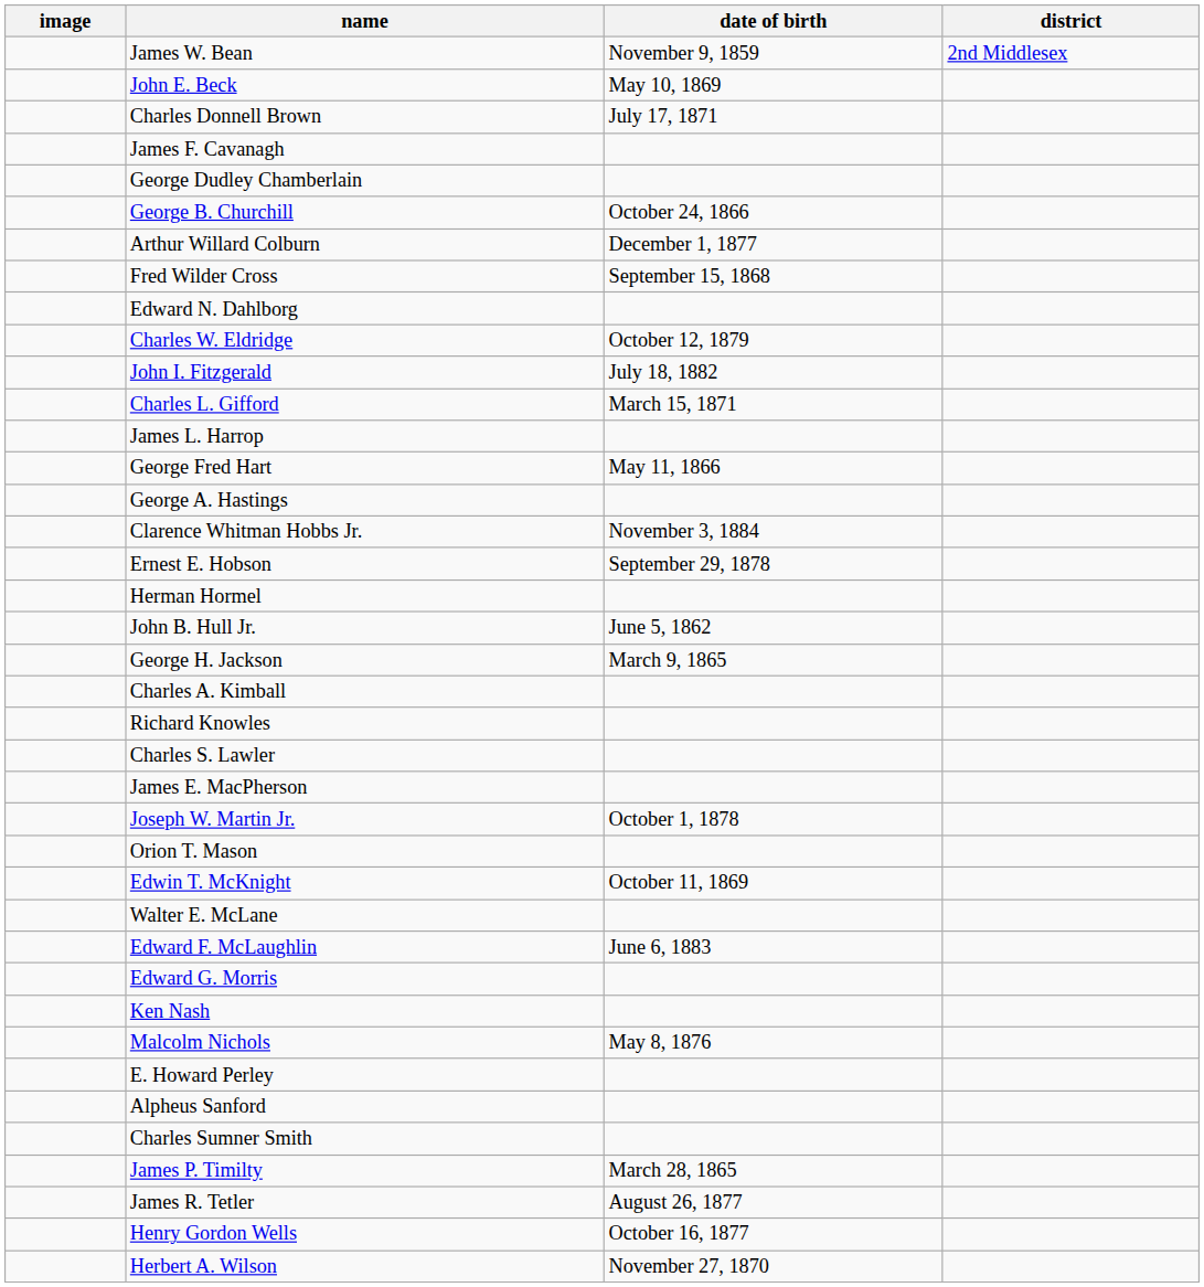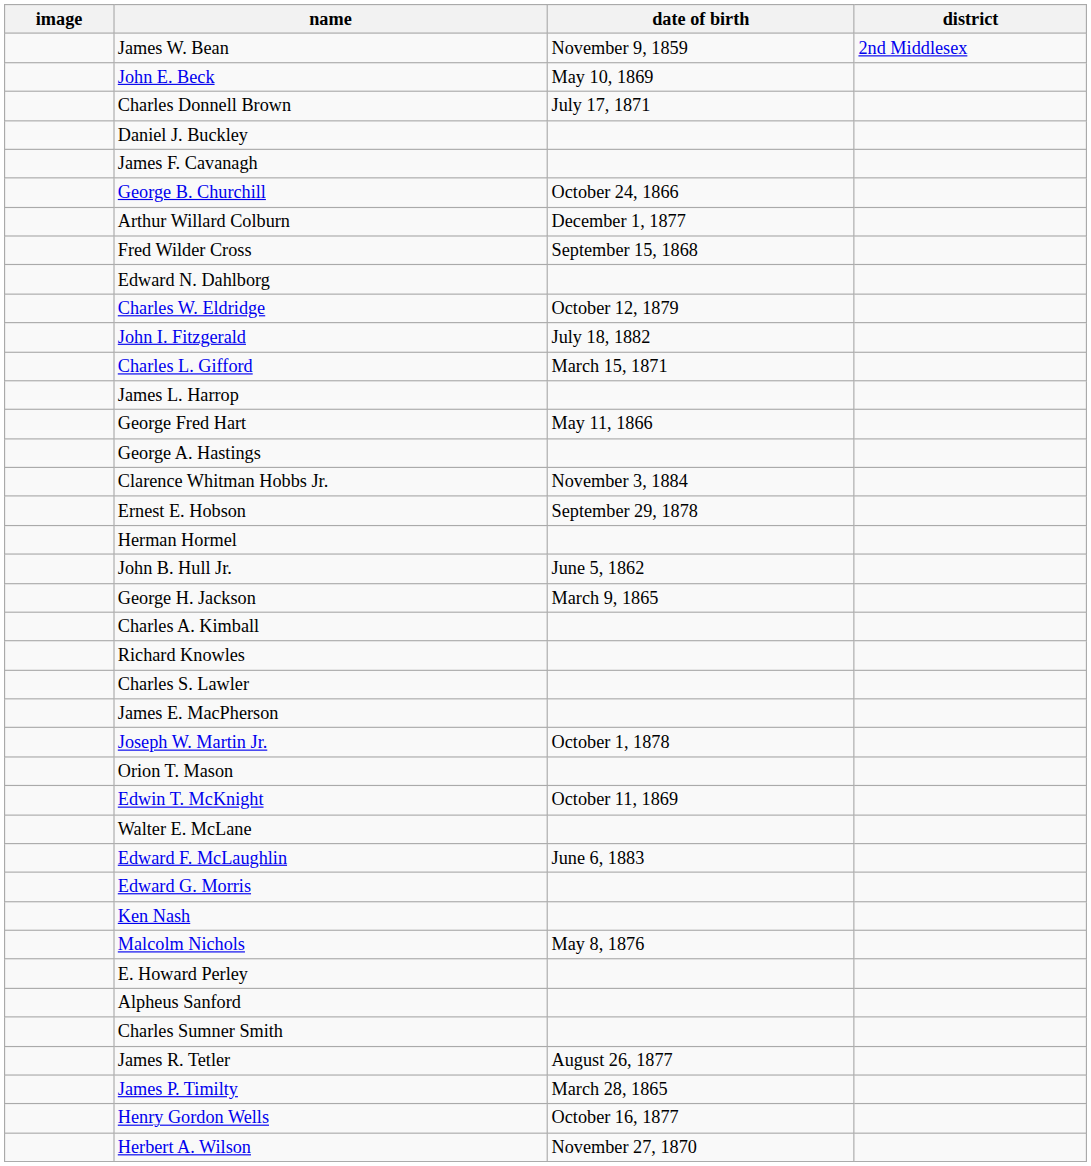 <table class='wikitable sortable' style="width:60%">
 <tr>
 <th>image</th>
 <th>name </th>
 <th data-sort-type=date>date of birth </th>
 <th>district </th>
 </tr>
 <tr>
 <td></td>
 <td>James W. Bean</td>
 <td>November 9, 1859</td>
 <td><a href='#'>2nd Middlesex</a></td>
 </tr>
 <tr>
 <td></td>
 <td><a href='#'>John E. Beck</a></td>
 <td>May 10, 1869</td>
 <td></td>
 </tr>
 <tr>
 <td></td>
 <td>Charles Donnell Brown</td>
 <td>July 17, 1871</td>
 <td></td>
 </tr>
 <tr>
 <td></td>
-<td>James F. Cavanagh</td>
+<td>Daniel J. Buckley</td>
 <td></td>
 <td></td>
 </tr>
 <tr>
 <td></td>
-<td>George Dudley Chamberlain</td>
+<td>James F. Cavanagh</td>
 <td></td>
 <td></td>
 </tr>
 <tr>
 <td></td>
 <td><a href='#'>George B. Churchill</a></td>
 <td>October 24, 1866</td>
 <td></td>
 </tr>
 <tr>
 <td></td>
 <td>Arthur Willard Colburn</td>
 <td>December 1, 1877</td>
 <td></td>
 </tr>
 <tr>
 <td></td>
 <td>Fred Wilder Cross</td>
 <td>September 15, 1868</td>
 <td></td>
 </tr>
 <tr>
 <td></td>
 <td>Edward N. Dahlborg</td>
 <td></td>
 <td></td>
 </tr>
 <tr>
 <td></td>
 <td><a href='#'>Charles W. Eldridge</a></td>
 <td>October 12, 1879</td>
 <td></td>
 </tr>
 <tr>
 <td></td>
 <td><a href='#'>John I. Fitzgerald</a></td>
 <td>July 18, 1882</td>
 <td></td>
 </tr>
 <tr>
 <td></td>
 <td><a href='#'>Charles L. Gifford</a></td>
 <td>March 15, 1871</td>
 <td></td>
 </tr>
 <tr>
 <td></td>
 <td>James L. Harrop</td>
 <td></td>
 <td></td>
 </tr>
 <tr>
 <td></td>
 <td>George Fred Hart</td>
 <td>May 11, 1866</td>
 <td></td>
 </tr>
 <tr>
 <td></td>
 <td>George A. Hastings</td>
 <td></td>
 <td></td>
 </tr>
 <tr>
 <td></td>
 <td>Clarence Whitman Hobbs Jr.</td>
 <td>November 3, 1884</td>
 <td></td>
 </tr>
 <tr>
 <td></td>
 <td>Ernest E. Hobson</td>
 <td>September 29, 1878</td>
 <td></td>
 </tr>
 <tr>
 <td></td>
 <td>Herman Hormel</td>
 <td></td>
 <td></td>
 </tr>
 <tr>
 <td></td>
 <td>John B. Hull Jr.</td>
 <td>June 5, 1862</td>
 <td></td>
 </tr>
 <tr>
 <td></td>
 <td>George H. Jackson</td>
 <td>March 9, 1865</td>
 <td></td>
 </tr>
 <tr>
 <td></td>
 <td>Charles A. Kimball</td>
 <td></td>
 <td></td>
 </tr>
 <tr>
 <td></td>
 <td>Richard Knowles</td>
 <td></td>
 <td></td>
 </tr>
 <tr>
 <td></td>
 <td>Charles S. Lawler</td>
 <td></td>
 <td></td>
 </tr>
 <tr>
 <td></td>
 <td>James E. MacPherson</td>
 <td></td>
 <td></td>
 </tr>
 <tr>
 <td></td>
 <td><a href='#'>Joseph W. Martin Jr.</a></td>
 <td>October 1, 1878</td>
 <td></td>
 </tr>
 <tr>
 <td></td>
 <td>Orion T. Mason</td>
 <td></td>
 <td></td>
 </tr>
 <tr>
 <td></td>
 <td><a href='#'>Edwin T. McKnight</a></td>
 <td>October 11, 1869</td>
 <td></td>
 </tr>
 <tr>
 <td></td>
 <td>Walter E. McLane</td>
 <td></td>
 <td></td>
 </tr>
 <tr>
 <td></td>
 <td><a href='#'>Edward F. McLaughlin</a></td>
 <td>June 6, 1883</td>
 <td></td>
 </tr>
 <tr>
 <td></td>
 <td><a href='#'>Edward G. Morris</a></td>
 <td></td>
 <td></td>
 </tr>
 <tr>
 <td></td>
 <td><a href='#'>Ken Nash</a></td>
 <td></td>
 <td></td>
 </tr>
 <tr>
 <td></td>
 <td><a href='#'>Malcolm Nichols</a></td>
 <td>May 8, 1876</td>
 <td></td>
 </tr>
 <tr>
 <td></td>
 <td>E. Howard Perley</td>
 <td></td>
 <td></td>
 </tr>
 <tr>
 <td></td>
 <td>Alpheus Sanford</td>
 <td></td>
 <td></td>
 </tr>
 <tr>
 <td></td>
 <td>Charles Sumner Smith</td>
 <td></td>
 <td></td>
 </tr>
 <tr>
 <td></td>
-<td><a href='#'>James P. Timilty</a></td>
-<td>March 28, 1865</td>
+<td>James R. Tetler</td>
+<td>August 26, 1877</td>
 <td></td>
 </tr>
 <tr>
 <td></td>
-<td>James R. Tetler</td>
-<td>August 26, 1877</td>
+<td><a href='#'>James P. Timilty</a></td>
+<td>March 28, 1865</td>
 <td></td>
 </tr>
 <tr>
 <td></td>
 <td><a href='#'>Henry Gordon Wells</a></td>
 <td>October 16, 1877</td>
 <td></td>
 </tr>
 <tr>
 <td></td>
 <td><a href='#'>Herbert A. Wilson</a></td>
 <td>November 27, 1870</td>
 <td></td>
 </tr>
 <tr>
 </tr>
 </table>
